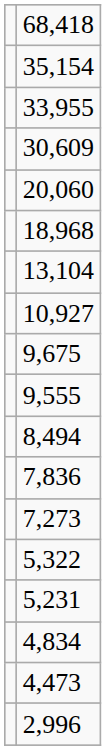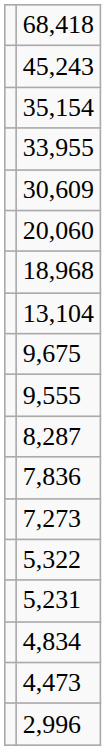 <table class="wikitable floatright">
 <tr>
 <td></td>
 <td>68,418</td>
+</tr>
+<tr>
+<td></td>
+<td>45,243</td>
 </tr>
 <tr>
 <td></td>
 <td>35,154</td>
 </tr>
 <tr>
 <td></td>
 <td>33,955</td>
 </tr>
 <tr>
 <td></td>
 <td>30,609</td>
 </tr>
 <tr>
 <td></td>
 <td>20,060</td>
 </tr>
 <tr>
 <td></td>
 <td>18,968</td>
 </tr>
 <tr>
 <td></td>
 <td>13,104</td>
 </tr>
 <tr>
 <td></td>
-<td>10,927</td>
-</tr>
-<tr>
-<td></td>
 <td>9,675<br></td>
 </tr>
 <tr>
 <td></td>
 <td>9,555</td>
 </tr>
 <tr>
 <td></td>
-<td>8,494</td>
+<td>8,287</td>
 </tr>
 <tr>
 <td></td>
 <td>7,836</td>
 </tr>
 <tr>
 <td></td>
 <td>7,273</td>
 </tr>
 <tr>
 <td></td>
 <td>5,322</td>
 </tr>
 <tr>
 <td></td>
 <td>5,231</td>
 </tr>
 <tr>
 <td></td>
 <td>4,834</td>
 </tr>
 <tr>
 <td></td>
 <td>4,473</td>
 </tr>
 <tr>
 <td></td>
 <td>2,996<br></td>
 </tr>
 </table>
